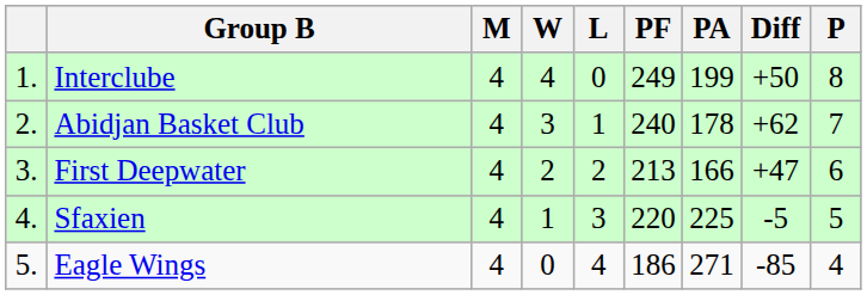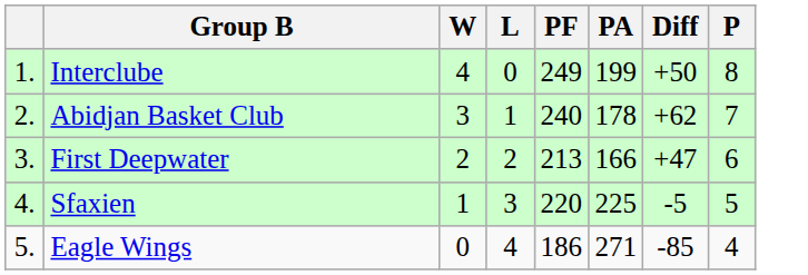 <table class="wikitable" style="text-align:center">
 <tr>
 <th width=15></th>
 <th width=220>Group B</th>
-<th width=20>M</th>
 <th width=20>W</th>
 <th width=20>L</th>
 <th width=20>PF</th>
 <th width=20>PA</th>
 <th width=30>Diff</th>
 <th width=20>P</th>
 </tr>
 <tr style="background: #ccffcc;">
 <td>1.</td>
 <td align=left> <a href='#'>Interclube</a></td>
 <td>4</td>
-<td>4</td>
 <td>0</td>
 <td>249</td>
 <td>199</td>
 <td>+50</td>
 <td>8</td>
 </tr>
 <tr style="background: #ccffcc;">
 <td>2.</td>
 <td align=left> <a href='#'>Abidjan Basket Club</a></td>
-<td>4</td>
 <td>3</td>
 <td>1</td>
 <td>240</td>
 <td>178</td>
 <td>+62</td>
 <td>7</td>
 </tr>
 <tr style="background: #ccffcc;">
 <td>3.</td>
 <td align=left> <a href='#'>First Deepwater</a></td>
-<td>4</td>
 <td>2</td>
 <td>2</td>
 <td>213</td>
 <td>166</td>
 <td>+47</td>
 <td>6</td>
 </tr>
 <tr style="background: #ccffcc;">
 <td>4.</td>
 <td align=left> <a href='#'>Sfaxien</a></td>
-<td>4</td>
 <td>1</td>
 <td>3</td>
 <td>220</td>
 <td>225</td>
 <td>-5</td>
 <td>5</td>
 </tr>
 <tr>
 <td>5.</td>
 <td align=left> <a href='#'>Eagle Wings</a></td>
-<td>4</td>
 <td>0</td>
 <td>4</td>
 <td>186</td>
 <td>271</td>
 <td>-85</td>
 <td>4</td>
 </tr>
 </table>
